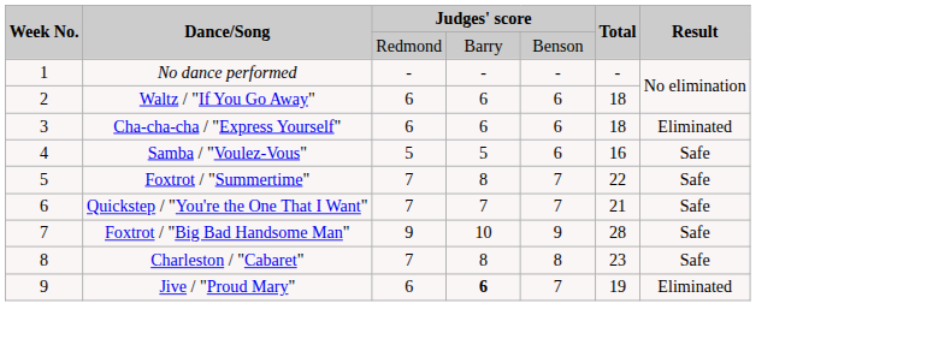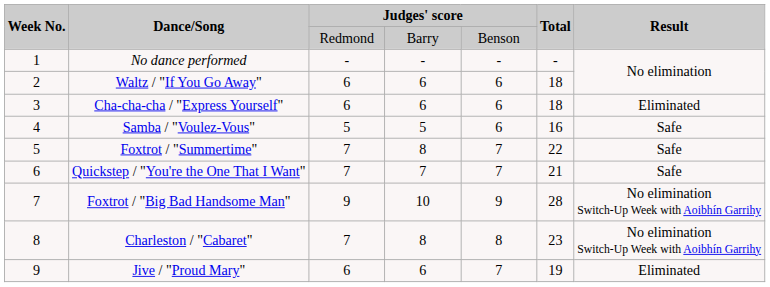 <table class="wikitable collapsible">
 <tr>
 <th rowspan="2" style="background:#ccc; text-align:Center;"><strong>Week No.</strong></th>
 <th rowspan="2" style="background:#ccc; text-align:Center;"><strong>Dance/Song</strong></th>
 <th colspan="3" style="background:#ccc; text-align:Center;"><strong>Judges' score</strong></th>
 <th rowspan="2" style="background:#ccc; text-align:Center;"><strong>Total</strong></th>
 <th rowspan="2" style="background:#ccc; text-align:Center;"><strong>Result</strong></th>
 </tr>
 <tr style="text-align:center; background:#ccc;">
 <td style="width:10%; ">Redmond</td>
 <td style="width:10%; ">Barry</td>
 <td style="width:10%; ">Benson</td>
 </tr>
 <tr style="text-align:center; background:#faf6f6;">
 <td>1</td>
 <td><em>No dance performed</em></td>
 <td>-</td>
 <td>-</td>
 <td>-</td>
 <td>-</td>
 <td rowspan="2">No elimination</td>
 </tr>
 <tr style="text-align:center; background:#faf6f6;">
 <td>2</td>
 <td><a href='#'>Waltz</a> / "<a href='#'>If You Go Away</a>"</td>
 <td>6</td>
 <td>6</td>
 <td>6</td>
 <td>18</td>
 </tr>
 <tr style="text-align:center; background:#faf6f6;">
 <td>3</td>
 <td><a href='#'>Cha-cha-cha</a> / "<a href='#'>Express Yourself</a>"</td>
 <td>6</td>
 <td>6</td>
 <td>6</td>
 <td>18</td>
 <td>Eliminated</td>
 </tr>
 <tr style="text-align:center; background:#faf6f6;">
 <td>4</td>
 <td><a href='#'>Samba</a> / "<a href='#'>Voulez-Vous</a>"</td>
 <td>5</td>
 <td>5</td>
 <td>6</td>
 <td>16</td>
 <td>Safe</td>
 </tr>
 <tr style="text-align:center; background:#faf6f6;">
 <td>5</td>
 <td><a href='#'>Foxtrot</a> / "<a href='#'>Summertime</a>"</td>
 <td>7</td>
 <td>8</td>
 <td>7</td>
 <td>22</td>
 <td>Safe</td>
 </tr>
 <tr style="text-align:center; background:#faf6f6;">
 <td>6</td>
 <td><a href='#'>Quickstep</a> / "<a href='#'>You're the One That I Want</a>"</td>
 <td>7</td>
 <td>7</td>
 <td>7</td>
 <td>21</td>
 <td>Safe</td>
 </tr>
 <tr style="text-align:center; background:#faf6f6;">
 <td>7</td>
 <td><a href='#'>Foxtrot</a> / "<a href='#'>Big Bad Handsome Man</a>"</td>
 <td>9</td>
 <td>10</td>
 <td>9</td>
 <td>28</td>
-<td>Safe</td>
+<td>No elimination<br><small>Switch-Up Week with <a href='#'>Aoibhín Garrihy</a></small></td>
 </tr>
 <tr style="text-align: center; background:#faf6f6;">
 <td>8</td>
 <td><a href='#'>Charleston</a> / "<a href='#'>Cabaret</a>"</td>
 <td>7</td>
 <td>8</td>
 <td>8</td>
 <td>23</td>
-<td>Safe</td>
+<td>No elimination<br><small>Switch-Up Week with <a href='#'>Aoibhín Garrihy</a></small></td>
 </tr>
 <tr style="text-align: center; background:#faf6f6;">
 <td>9</td>
 <td><a href='#'>Jive</a> / "<a href='#'>Proud Mary</a>"</td>
 <td>6</td>
-<td><strong>6</strong></td>
+<td>6</td>
 <td>7</td>
 <td>19</td>
 <td>Eliminated</td>
 </tr>
 </table>
